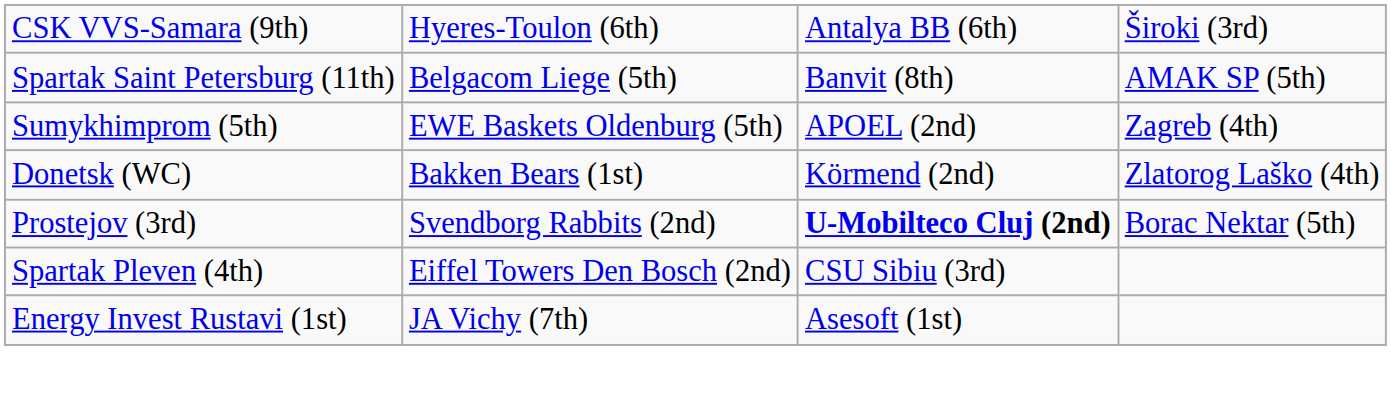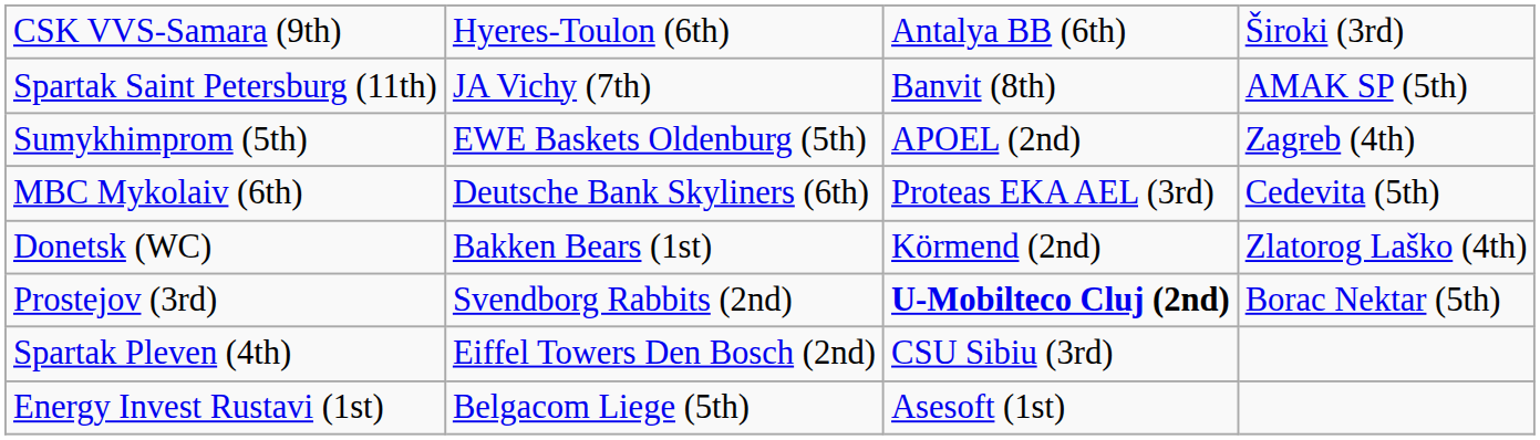 <table class="wikitable">
 <tr>
 <td> <a href='#'>CSK VVS-Samara</a> (9th)</td>
 <td> <a href='#'>Hyeres-Toulon</a> (6th)</td>
 <td> <a href='#'>Antalya BB</a> (6th)</td>
 <td> <a href='#'>Široki</a> (3rd)</td>
 </tr>
 <tr>
 <td> <a href='#'>Spartak Saint Petersburg</a> (11th)</td>
-<td> <a href='#'>Belgacom Liege</a> (5th)</td>
+<td> <a href='#'>JA Vichy</a> (7th)</td>
 <td> <a href='#'>Banvit</a> (8th)</td>
 <td> <a href='#'>AMAK SP</a> (5th)</td>
 </tr>
 <tr>
 <td> <a href='#'>Sumykhimprom</a> (5th)</td>
 <td> <a href='#'>EWE Baskets Oldenburg</a> (5th)</td>
 <td> <a href='#'>APOEL</a> (2nd)</td>
 <td> <a href='#'>Zagreb</a> (4th)</td>
+</tr>
+<tr>
+<td> <a href='#'>MBC Mykolaiv</a> (6th)</td>
+<td> <a href='#'>Deutsche Bank Skyliners</a> (6th)</td>
+<td> <a href='#'>Proteas EKA AEL</a> (3rd)</td>
+<td> <a href='#'>Cedevita</a> (5th)</td>
 </tr>
 <tr>
 <td> <a href='#'>Donetsk</a> (WC)</td>
 <td> <a href='#'>Bakken Bears</a> (1st)</td>
 <td> <a href='#'>Körmend</a> (2nd)</td>
 <td> <a href='#'>Zlatorog Laško</a> (4th)</td>
 </tr>
 <tr>
 <td> <a href='#'>Prostejov</a> (3rd)</td>
 <td> <a href='#'>Svendborg Rabbits</a> (2nd)</td>
 <td><strong> <a href='#'>U-Mobilteco Cluj</a> (2nd)</strong></td>
 <td> <a href='#'>Borac Nektar</a> (5th)</td>
 </tr>
 <tr>
 <td> <a href='#'>Spartak Pleven</a> (4th)</td>
 <td> <a href='#'>Eiffel Towers Den Bosch</a> (2nd)</td>
 <td> <a href='#'>CSU Sibiu</a> (3rd)</td>
 <td></td>
 </tr>
 <tr>
 <td> <a href='#'>Energy Invest Rustavi</a> (1st)</td>
-<td> <a href='#'>JA Vichy</a> (7th)</td>
+<td> <a href='#'>Belgacom Liege</a> (5th)</td>
 <td> <a href='#'>Asesoft</a> (1st)</td>
 <td></td>
 </tr>
 </table>
